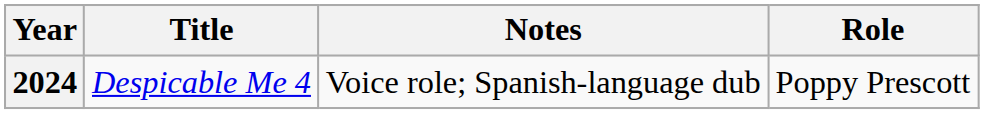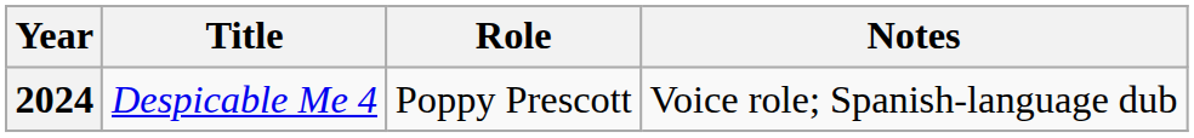 <table class="wikitable plainrowheaders sortable">
 <tr>
 <th scope="col">Year</th>
 <th scope="col">Title</th>
+<th scope="col" class="unsortable">Role</th>
 <th scope="col" class="unsortable">Notes</th>
-<th scope="col" class="unsortable">Role</th>
 </tr>
 <tr>
 <th scope="row">2024</th>
 <td><em><a href='#'>Despicable Me 4</a></em></td>
+<td>Poppy Prescott</td>
 <td>Voice role; Spanish-language dub</td>
-<td>Poppy Prescott</td>
 </tr>
 </table>
